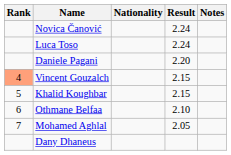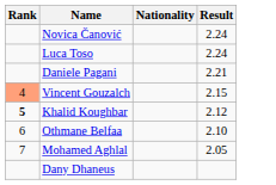 <table class="wikitable sortable" style="text-align:center">
 <tr>
 <th>Rank</th>
 <th>Name</th>
 <th>Nationality</th>
 <th>Result</th>
-<th>Notes</th>
 </tr>
 <tr>
 <td></td>
 <td align=left><a href='#'>Novica Čanović</a></td>
 <td align=left></td>
 <td>2.24</td>
-<td></td>
 </tr>
 <tr>
 <td></td>
 <td align=left><a href='#'>Luca Toso</a></td>
 <td align=left></td>
 <td>2.24</td>
-<td></td>
 </tr>
 <tr>
 <td></td>
 <td align=left><a href='#'>Daniele Pagani</a></td>
 <td align=left></td>
-<td>2.20</td>
-<td></td>
+<td>2.21</td>
 </tr>
 <tr>
 <td style="background: lightsalmon;">4</td>
 <td align=left><a href='#'>Vincent Gouzalch</a></td>
 <td align=left></td>
 <td>2.15</td>
-<td></td>
 </tr>
 <tr>
-<td>5</td>
+<td><strong>5</strong></td>
 <td align=left><a href='#'>Khalid Koughbar</a></td>
 <td align=left></td>
-<td>2.15</td>
-<td></td>
+<td>2.12</td>
 </tr>
 <tr>
 <td>6</td>
 <td align=left><a href='#'>Othmane Belfaa</a></td>
 <td align=left></td>
 <td>2.10</td>
-<td></td>
 </tr>
 <tr>
 <td>7</td>
 <td align=left><a href='#'>Mohamed Aghlal</a></td>
 <td align=left></td>
 <td>2.05</td>
-<td></td>
 </tr>
 <tr>
 <td></td>
 <td align=left><a href='#'>Dany Dhaneus</a></td>
 <td align=left></td>
 <td></td>
-<td></td>
 </tr>
 </table>
